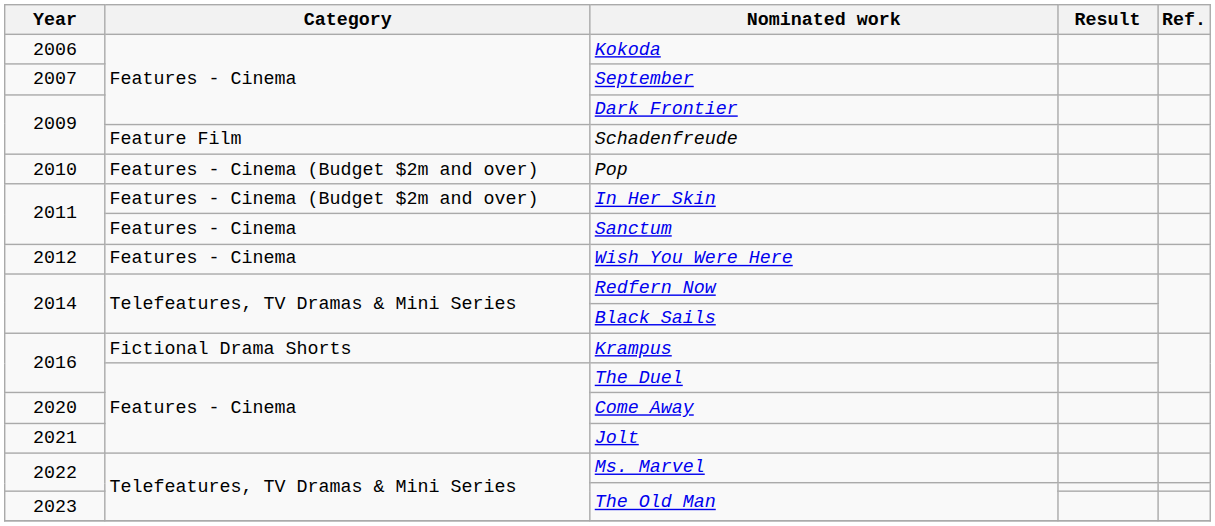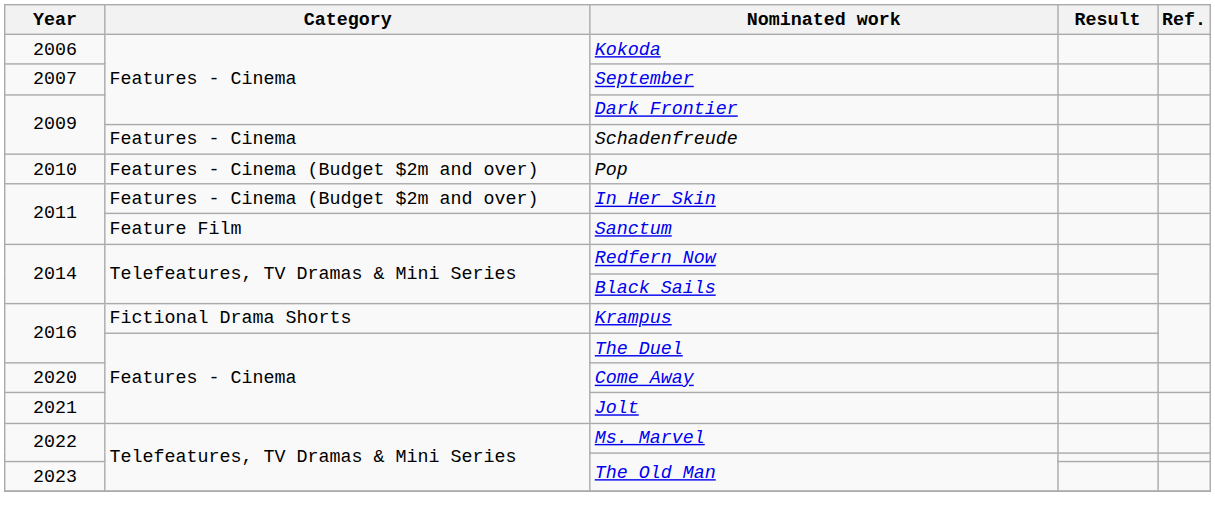 <table class=wikitable>
 <tr>
 <th scope="col" style="width:5em;">Year</th>
 <th scope="col" style="width:26em;">Category</th>
 <th scope="col" style="width:25em;">Nominated work</th>
 <th scope="col" style="width:5em;">Result</th>
 <th>Ref.</th>
 </tr>
 <tr>
 <td style="text-align:center;">2006</td>
 <td rowspan=3>Features - Cinema</td>
 <td><em><a href='#'>Kokoda</a></em></td>
 <td></td>
 <td></td>
 </tr>
 <tr>
 <td style="text-align:center;">2007</td>
 <td><em><a href='#'>September</a></em></td>
 <td></td>
 <td></td>
 </tr>
 <tr>
 <td style="text-align:center;", rowspan="2">2009</td>
 <td><em><a href='#'>Dark Frontier</a></em></td>
 <td></td>
 <td></td>
 </tr>
 <tr>
-<td>Feature Film</td>
+<td>Features - Cinema</td>
 <td><em>Schadenfreude</em></td>
 <td></td>
 <td></td>
 </tr>
 <tr>
 <td style="text-align:center;">2010</td>
 <td>Features - Cinema (Budget $2m and over)</td>
 <td><em>Pop</em></td>
 <td></td>
 <td></td>
 </tr>
 <tr>
 <td style="text-align:center;", rowspan="2">2011</td>
 <td>Features - Cinema (Budget $2m and over)</td>
 <td><em><a href='#'>In Her Skin</a></em></td>
 <td></td>
 <td></td>
 </tr>
 <tr>
-<td>Features - Cinema</td>
+<td>Feature Film</td>
 <td><em><a href='#'>Sanctum</a></em></td>
-<td></td>
-<td></td>
-</tr>
-<tr>
-<td style="text-align:center;">2012</td>
-<td>Features - Cinema</td>
-<td><em><a href='#'>Wish You Were Here</a></em></td>
 <td></td>
 <td></td>
 </tr>
 <tr>
 <td style="text-align:center;", rowspan="2">2014</td>
 <td rowspan=2>Telefeatures, TV Dramas & Mini Series</td>
 <td><em><a href='#'>Redfern Now</a></em></td>
 <td></td>
 <td rowspan=2></td>
 </tr>
 <tr>
 <td><em><a href='#'>Black Sails</a></em></td>
 <td></td>
 </tr>
 <tr>
 <td style="text-align:center;", rowspan="2">2016</td>
 <td>Fictional Drama Shorts</td>
 <td><em><a href='#'>Krampus</a></em></td>
 <td></td>
 <td rowspan=2></td>
 </tr>
 <tr>
 <td rowspan=3>Features - Cinema</td>
 <td><em><a href='#'>The Duel</a></em></td>
 <td></td>
 </tr>
 <tr>
 <td style="text-align:center;">2020</td>
 <td><em><a href='#'>Come Away</a></em></td>
 <td></td>
 <td></td>
 </tr>
 <tr>
 <td style="text-align:center;">2021</td>
 <td><em><a href='#'>Jolt</a></em></td>
 <td></td>
 <td></td>
 </tr>
 <tr>
 <td style="text-align:center;", rowspan="2">2022</td>
 <td rowspan=3>Telefeatures, TV Dramas & Mini Series</td>
 <td><em><a href='#'>Ms. Marvel</a></em></td>
 <td></td>
 <td></td>
 </tr>
 <tr>
 <td rowspan=2><em><a href='#'>The Old Man</a></em></td>
 <td></td>
 <td></td>
 </tr>
 <tr>
 <td style="text-align:center;">2023</td>
 <td></td>
 <td></td>
 </tr>
 <tr>
 </tr>
 </table>
